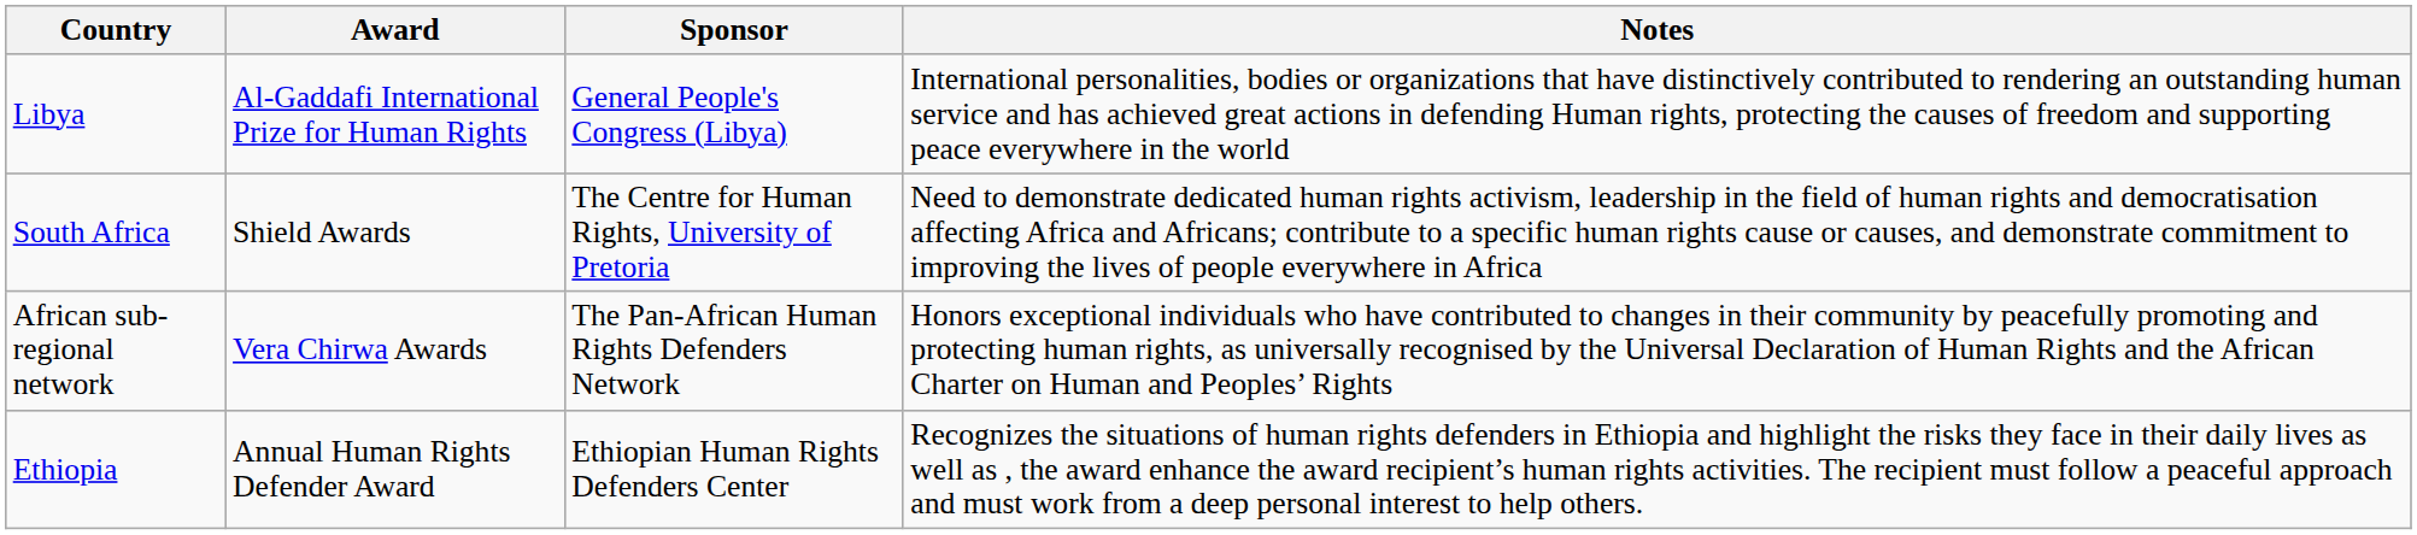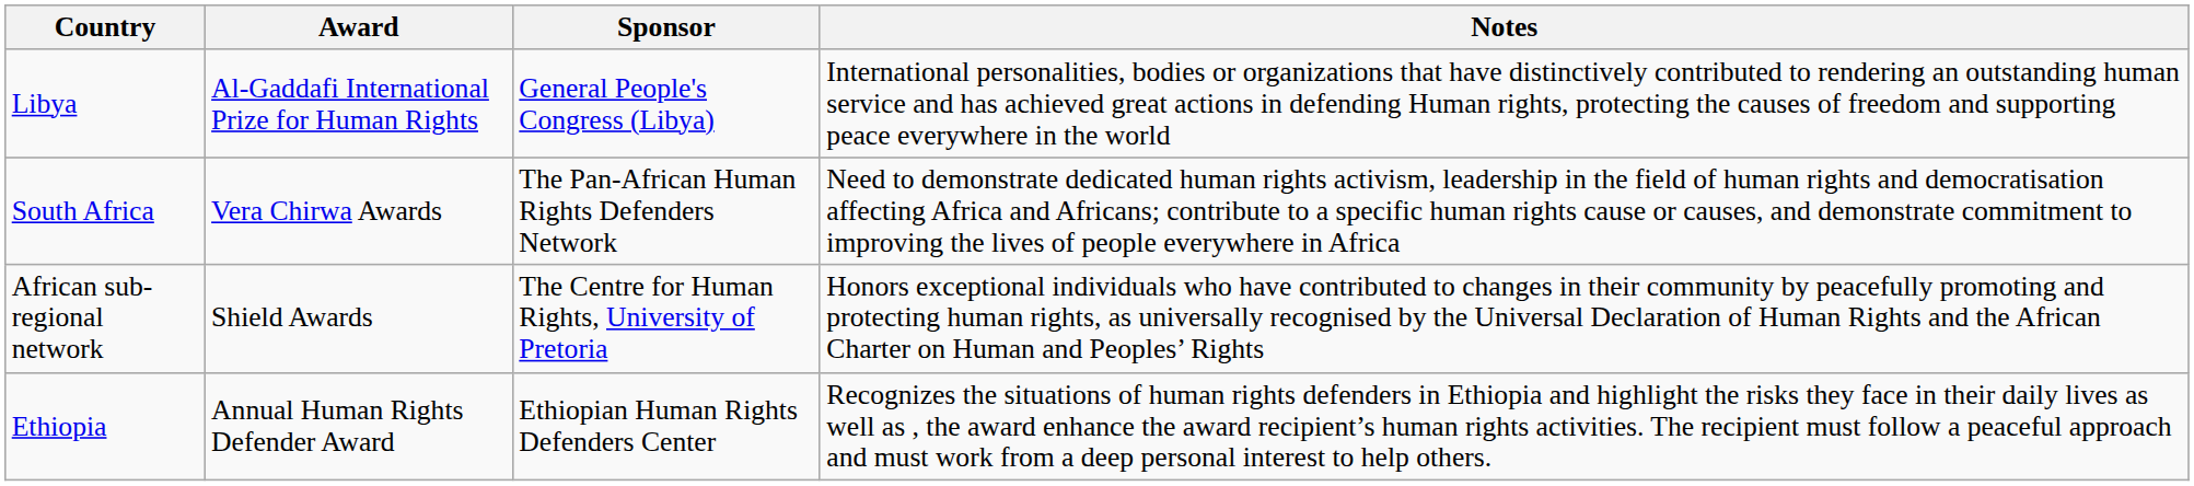 <table class="wikitable sortable">
 <tr>
 <th>Country</th>
 <th>Award</th>
 <th>Sponsor</th>
 <th>Notes</th>
 </tr>
 <tr>
 <td><a href='#'>Libya</a></td>
 <td data-sort-value="Al-Gaddafi"><a href='#'>Al-Gaddafi International Prize for Human Rights</a></td>
 <td><a href='#'>General People's Congress (Libya)</a></td>
 <td>International personalities, bodies or organizations that have distinctively contributed to rendering an outstanding human service and has achieved great actions in defending Human rights, protecting the causes of freedom and supporting peace everywhere in the world</td>
 </tr>
 <tr>
 <td><a href='#'>South Africa</a></td>
-<td>Shield Awards</td>
-<td>The Centre for Human Rights, <a href='#'>University of Pretoria</a></td>
+<td><a href='#'>Vera Chirwa</a> Awards</td>
+<td>The Pan-African Human Rights Defenders Network</td>
 <td>Need to demonstrate dedicated human rights activism, leadership in the field of human rights and democratisation affecting Africa and Africans; contribute to a specific human rights cause or causes, and demonstrate commitment to improving the lives of people everywhere in Africa</td>
 </tr>
 <tr>
 <td>African sub-regional network</td>
-<td><a href='#'>Vera Chirwa</a> Awards</td>
-<td>The Pan-African Human Rights Defenders Network</td>
+<td>Shield Awards</td>
+<td>The Centre for Human Rights, <a href='#'>University of Pretoria</a></td>
 <td>Honors exceptional individuals who have contributed to changes in their community by peacefully promoting and protecting human rights, as universally recognised by the Universal Declaration of Human Rights and the African Charter on Human and Peoples’ Rights</td>
 </tr>
 <tr>
 <td><a href='#'>Ethiopia</a></td>
 <td>Annual Human Rights Defender Award</td>
 <td>Ethiopian Human Rights Defenders Center</td>
 <td>Recognizes the situations of human rights defenders in Ethiopia and highlight the risks they face in their daily lives as well as , the award enhance the award recipient’s human rights activities. The recipient must follow a peaceful approach and must work from a deep personal interest to help others.</td>
 </tr>
 </table>
